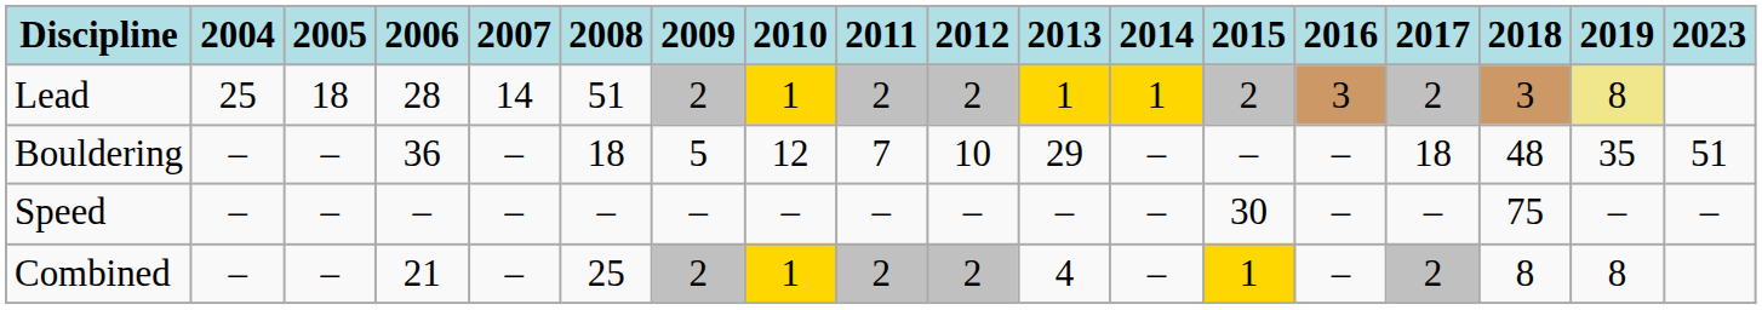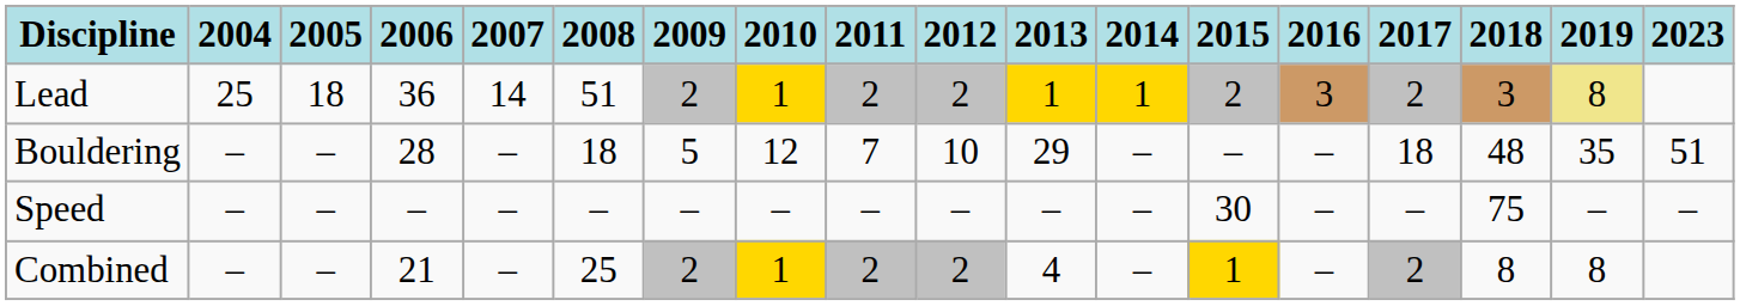 <table class="wikitable" style="text-align: center;">
 <tr>
 <th style="background: #b0e0e6;">Discipline</th>
 <th style="background: #b0e0e6;">2004</th>
 <th style="background: #b0e0e6;">2005</th>
 <th style="background: #b0e0e6;">2006</th>
 <th style="background: #b0e0e6;">2007</th>
 <th style="background: #b0e0e6;">2008</th>
 <th style="background: #b0e0e6;">2009</th>
 <th style="background: #b0e0e6;">2010</th>
 <th style="background: #b0e0e6;">2011</th>
 <th style="background: #b0e0e6;">2012</th>
 <th style="background: #b0e0e6;">2013</th>
 <th style="background: #b0e0e6;">2014</th>
 <th style="background: #b0e0e6;">2015</th>
 <th style="background: #b0e0e6;">2016</th>
 <th style="background: #b0e0e6;">2017</th>
 <th style="background: #b0e0e6;">2018</th>
 <th style="background: #b0e0e6;">2019</th>
 <th style="background: #b0e0e6;">2023</th>
 </tr>
 <tr>
 <td align="left">Lead</td>
 <td>25</td>
 <td>18</td>
-<td>28</td>
+<td>36</td>
 <td>14</td>
 <td>51</td>
 <td style="background: silver;">2</td>
 <td style="background: gold;">1</td>
 <td style="background: silver;">2</td>
 <td style="background: silver;">2</td>
 <td style="background: gold;">1</td>
 <td style="background: gold;">1</td>
 <td style="background: silver;">2</td>
 <td style="background: #cc9966;">3</td>
 <td style="background: silver;">2</td>
 <td style="background: #cc9966;">3</td>
 <td style="background: khaki;">8</td>
 <td></td>
 </tr>
 <tr>
 <td align="left">Bouldering</td>
 <td>–</td>
 <td>–</td>
-<td>36</td>
+<td>28</td>
 <td>–</td>
 <td>18</td>
 <td>5</td>
 <td>12</td>
 <td>7</td>
 <td>10</td>
 <td>29</td>
 <td>–</td>
 <td>–</td>
 <td>–</td>
 <td>18</td>
 <td>48</td>
 <td>35</td>
 <td>51</td>
 </tr>
 <tr>
 <td align="left">Speed</td>
 <td>–</td>
 <td>–</td>
 <td>–</td>
 <td>–</td>
 <td>–</td>
 <td>–</td>
 <td>–</td>
 <td>–</td>
 <td>–</td>
 <td>–</td>
 <td>–</td>
 <td>30</td>
 <td>–</td>
 <td>–</td>
 <td>75</td>
 <td>–</td>
 <td>–</td>
 </tr>
 <tr>
 <td align="left">Combined</td>
 <td>–</td>
 <td>–</td>
 <td>21</td>
 <td>–</td>
 <td>25</td>
 <td style="background: silver;">2</td>
 <td style="background: gold;">1</td>
 <td style="background: silver;">2</td>
 <td style="background: silver;">2</td>
 <td>4</td>
 <td>–</td>
 <td style="background: gold;">1</td>
 <td>–</td>
 <td style="background: silver;">2</td>
 <td>8</td>
 <td>8</td>
 </tr>
 </table>
